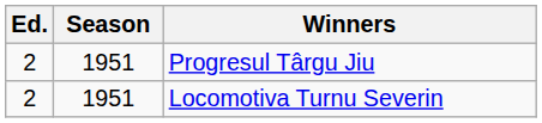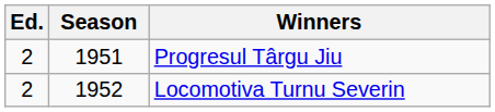 <table class="wikitable" style="font-size:90%">
 <tr>
 <th><abbr>Ed.</abbr></th>
 <th width="60">Season</th>
 <th width="220">Winners</th>
 </tr>
 <tr>
 <td align=center>2</td>
 <td align=center>1951</td>
 <td><a href='#'>Progresul Târgu Jiu</a></td>
 </tr>
 <tr>
 <td align=center>2</td>
-<td align=center>1951</td>
+<td align=center>1952</td>
 <td><a href='#'>Locomotiva Turnu Severin</a></td>
 </tr>
 </table>
